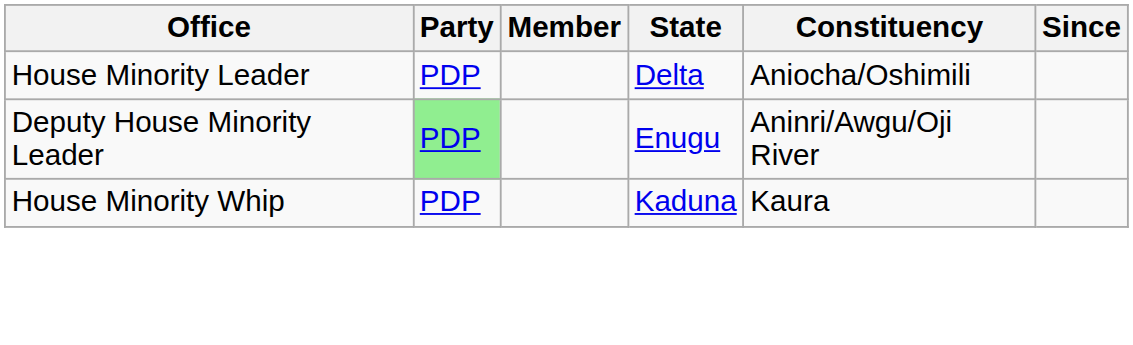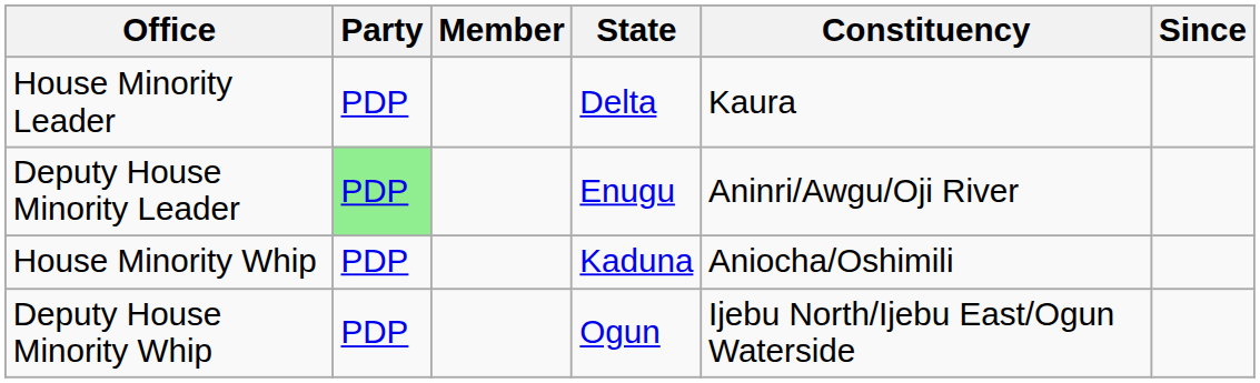 <table class="sortable wikitable">
 <tr>
 <th>Office</th>
 <th>Party</th>
 <th>Member</th>
 <th>State</th>
 <th>Constituency</th>
 <th>Since</th>
 </tr>
 <tr>
 <td>House Minority Leader</td>
 <td><a href='#'>PDP</a></td>
 <td></td>
 <td><a href='#'>Delta</a></td>
-<td>Aniocha/Oshimili</td>
+<td>Kaura</td>
 <td></td>
 </tr>
 <tr>
 <td>Deputy House Minority Leader</td>
 <td style="background: lightgreen;"><a href='#'>PDP</a></td>
 <td></td>
 <td><a href='#'>Enugu</a></td>
 <td>Aninri/Awgu/Oji River</td>
 <td></td>
 </tr>
 <tr>
 <td>House Minority Whip</td>
 <td><a href='#'>PDP</a></td>
 <td></td>
 <td><a href='#'>Kaduna</a></td>
-<td>Kaura</td>
+<td>Aniocha/Oshimili</td>
+<td></td>
+</tr>
+<tr>
+<td>Deputy House Minority Whip</td>
+<td><a href='#'>PDP</a></td>
+<td></td>
+<td><a href='#'>Ogun</a></td>
+<td>Ijebu North/Ijebu East/Ogun Waterside</td>
 <td></td>
 </tr>
 </table>
